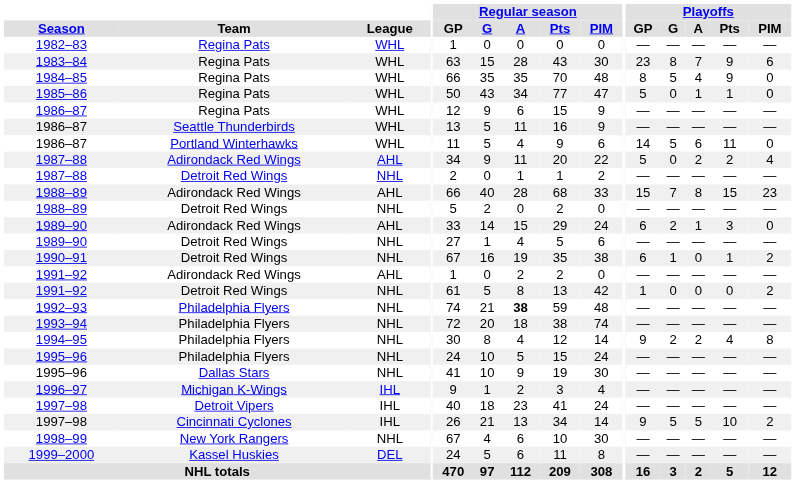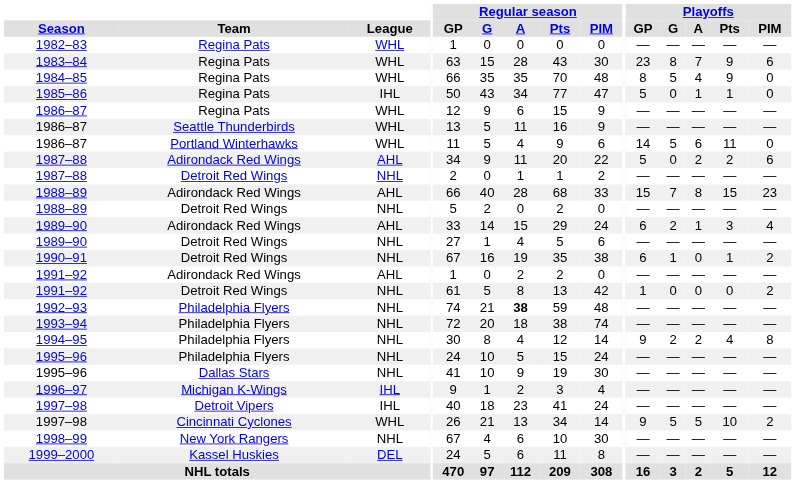 <table border="0" cellpadding="1" cellspacing="0" style="text-align:center; width:60em">
 <tr bgcolor="#e0e0e0">
 <th colspan="3" bgcolor="#ffffff"></th>
 <th rowspan="99" bgcolor="#ffffff"></th>
 <th colspan="5"><a href='#'>Regular season</a></th>
 <th rowspan="99" bgcolor="#ffffff"></th>
 <th colspan="5"><a href='#'>Playoffs</a></th>
 </tr>
 <tr bgcolor="#e0e0e0">
 <th><a href='#'>Season</a></th>
 <th>Team</th>
 <th>League</th>
 <th>GP</th>
 <th><a href='#'>G</a></th>
 <th><a href='#'>A</a></th>
 <th><a href='#'>Pts</a></th>
 <th><a href='#'>PIM</a></th>
 <th>GP</th>
 <th>G</th>
 <th>A</th>
 <th>Pts</th>
 <th>PIM</th>
 </tr>
 <tr>
 <td><a href='#'>1982–83</a></td>
 <td><a href='#'>Regina Pats</a></td>
 <td><a href='#'>WHL</a></td>
 <td>1</td>
 <td>0</td>
 <td>0</td>
 <td>0</td>
 <td>0</td>
 <td>—</td>
 <td>—</td>
 <td>—</td>
 <td>—</td>
 <td>—</td>
 </tr>
 <tr bgcolor="#f0f0f0">
 <td><a href='#'>1983–84</a></td>
 <td>Regina Pats</td>
 <td>WHL</td>
 <td>63</td>
 <td>15</td>
 <td>28</td>
 <td>43</td>
 <td>30</td>
 <td>23</td>
 <td>8</td>
 <td>7</td>
 <td>9</td>
 <td>6</td>
 </tr>
 <tr>
 <td><a href='#'>1984–85</a></td>
 <td>Regina Pats</td>
 <td>WHL</td>
 <td>66</td>
 <td>35</td>
 <td>35</td>
 <td>70</td>
 <td>48</td>
 <td>8</td>
 <td>5</td>
 <td>4</td>
 <td>9</td>
 <td>0</td>
 </tr>
 <tr bgcolor="#f0f0f0">
 <td><a href='#'>1985–86</a></td>
 <td>Regina Pats</td>
-<td>WHL</td>
+<td>IHL</td>
 <td>50</td>
 <td>43</td>
 <td>34</td>
 <td>77</td>
 <td>47</td>
 <td>5</td>
 <td>0</td>
 <td>1</td>
 <td>1</td>
 <td>0</td>
 </tr>
 <tr>
 <td><a href='#'>1986–87</a></td>
 <td>Regina Pats</td>
 <td>WHL</td>
 <td>12</td>
 <td>9</td>
 <td>6</td>
 <td>15</td>
 <td>9</td>
 <td>—</td>
 <td>—</td>
 <td>—</td>
 <td>—</td>
 <td>—</td>
 </tr>
 <tr bgcolor="#f0f0f0">
 <td>1986–87</td>
 <td><a href='#'>Seattle Thunderbirds</a></td>
 <td>WHL</td>
 <td>13</td>
 <td>5</td>
 <td>11</td>
 <td>16</td>
 <td>9</td>
 <td>—</td>
 <td>—</td>
 <td>—</td>
 <td>—</td>
 <td>—</td>
 </tr>
 <tr>
 <td>1986–87</td>
 <td><a href='#'>Portland Winterhawks</a></td>
 <td>WHL</td>
 <td>11</td>
 <td>5</td>
 <td>4</td>
 <td>9</td>
 <td>6</td>
 <td>14</td>
 <td>5</td>
 <td>6</td>
 <td>11</td>
 <td>0</td>
 </tr>
 <tr bgcolor="#f0f0f0">
 <td><a href='#'>1987–88</a></td>
 <td><a href='#'>Adirondack Red Wings</a></td>
 <td><a href='#'>AHL</a></td>
 <td>34</td>
 <td>9</td>
 <td>11</td>
 <td>20</td>
 <td>22</td>
 <td>5</td>
 <td>0</td>
 <td>2</td>
 <td>2</td>
-<td>4</td>
+<td>6</td>
 </tr>
 <tr>
 <td><a href='#'>1987–88</a></td>
 <td><a href='#'>Detroit Red Wings</a></td>
 <td><a href='#'>NHL</a></td>
 <td>2</td>
 <td>0</td>
 <td>1</td>
 <td>1</td>
 <td>2</td>
 <td>—</td>
 <td>—</td>
 <td>—</td>
 <td>—</td>
 <td>—</td>
 </tr>
 <tr bgcolor="#f0f0f0">
 <td><a href='#'>1988–89</a></td>
 <td>Adirondack Red Wings</td>
 <td>AHL</td>
 <td>66</td>
 <td>40</td>
 <td>28</td>
 <td>68</td>
 <td>33</td>
 <td>15</td>
 <td>7</td>
 <td>8</td>
 <td>15</td>
 <td>23</td>
 </tr>
 <tr>
 <td><a href='#'>1988–89</a></td>
 <td>Detroit Red Wings</td>
 <td>NHL</td>
 <td>5</td>
 <td>2</td>
 <td>0</td>
 <td>2</td>
 <td>0</td>
 <td>—</td>
 <td>—</td>
 <td>—</td>
 <td>—</td>
 <td>—</td>
 </tr>
 <tr bgcolor="#f0f0f0">
 <td><a href='#'>1989–90</a></td>
 <td>Adirondack Red Wings</td>
 <td>AHL</td>
 <td>33</td>
 <td>14</td>
 <td>15</td>
 <td>29</td>
 <td>24</td>
 <td>6</td>
 <td>2</td>
 <td>1</td>
 <td>3</td>
-<td>0</td>
+<td>4</td>
 </tr>
 <tr>
 <td><a href='#'>1989–90</a></td>
 <td>Detroit Red Wings</td>
 <td>NHL</td>
 <td>27</td>
 <td>1</td>
 <td>4</td>
 <td>5</td>
 <td>6</td>
 <td>—</td>
 <td>—</td>
 <td>—</td>
 <td>—</td>
 <td>—</td>
 </tr>
 <tr bgcolor="#f0f0f0">
 <td><a href='#'>1990–91</a></td>
 <td>Detroit Red Wings</td>
 <td>NHL</td>
 <td>67</td>
 <td>16</td>
 <td>19</td>
 <td>35</td>
 <td>38</td>
 <td>6</td>
 <td>1</td>
 <td>0</td>
 <td>1</td>
 <td>2</td>
 </tr>
 <tr>
 <td><a href='#'>1991–92</a></td>
 <td>Adirondack Red Wings</td>
 <td>AHL</td>
 <td>1</td>
 <td>0</td>
 <td>2</td>
 <td>2</td>
 <td>0</td>
 <td>—</td>
 <td>—</td>
 <td>—</td>
 <td>—</td>
 <td>—</td>
 </tr>
 <tr bgcolor="#f0f0f0">
 <td><a href='#'>1991–92</a></td>
 <td>Detroit Red Wings</td>
 <td>NHL</td>
 <td>61</td>
 <td>5</td>
 <td>8</td>
 <td>13</td>
 <td>42</td>
 <td>1</td>
 <td>0</td>
 <td>0</td>
 <td>0</td>
 <td>2</td>
 </tr>
 <tr>
 <td><a href='#'>1992–93</a></td>
 <td><a href='#'>Philadelphia Flyers</a></td>
 <td>NHL</td>
 <td>74</td>
 <td>21</td>
 <td><strong>38</strong></td>
 <td>59</td>
 <td>48</td>
 <td>—</td>
 <td>—</td>
 <td>—</td>
 <td>—</td>
 <td>—</td>
 </tr>
 <tr bgcolor="#f0f0f0">
 <td><a href='#'>1993–94</a></td>
 <td>Philadelphia Flyers</td>
 <td>NHL</td>
 <td>72</td>
 <td>20</td>
 <td>18</td>
 <td>38</td>
 <td>74</td>
 <td>—</td>
 <td>—</td>
 <td>—</td>
 <td>—</td>
 <td>—</td>
 </tr>
 <tr>
 <td><a href='#'>1994–95</a></td>
 <td>Philadelphia Flyers</td>
 <td>NHL</td>
 <td>30</td>
 <td>8</td>
 <td>4</td>
 <td>12</td>
 <td>14</td>
 <td>9</td>
 <td>2</td>
 <td>2</td>
 <td>4</td>
 <td>8</td>
 </tr>
 <tr bgcolor="#f0f0f0">
 <td><a href='#'>1995–96</a></td>
 <td>Philadelphia Flyers</td>
 <td>NHL</td>
 <td>24</td>
 <td>10</td>
 <td>5</td>
 <td>15</td>
 <td>24</td>
 <td>—</td>
 <td>—</td>
 <td>—</td>
 <td>—</td>
 <td>—</td>
 </tr>
 <tr>
 <td>1995–96</td>
 <td><a href='#'>Dallas Stars</a></td>
 <td>NHL</td>
 <td>41</td>
 <td>10</td>
 <td>9</td>
 <td>19</td>
 <td>30</td>
 <td>—</td>
 <td>—</td>
 <td>—</td>
 <td>—</td>
 <td>—</td>
 </tr>
 <tr bgcolor="#f0f0f0">
 <td><a href='#'>1996–97</a></td>
 <td><a href='#'>Michigan K-Wings</a></td>
 <td><a href='#'>IHL</a></td>
 <td>9</td>
 <td>1</td>
 <td>2</td>
 <td>3</td>
 <td>4</td>
 <td>—</td>
 <td>—</td>
 <td>—</td>
 <td>—</td>
 <td>—</td>
 </tr>
 <tr>
 <td><a href='#'>1997–98</a></td>
 <td><a href='#'>Detroit Vipers</a></td>
 <td>IHL</td>
 <td>40</td>
 <td>18</td>
 <td>23</td>
 <td>41</td>
 <td>24</td>
 <td>—</td>
 <td>—</td>
 <td>—</td>
 <td>—</td>
 <td>—</td>
 </tr>
 <tr bgcolor="#f0f0f0">
 <td>1997–98</td>
 <td><a href='#'>Cincinnati Cyclones</a></td>
-<td>IHL</td>
+<td>WHL</td>
 <td>26</td>
 <td>21</td>
 <td>13</td>
 <td>34</td>
 <td>14</td>
 <td>9</td>
 <td>5</td>
 <td>5</td>
 <td>10</td>
 <td>2</td>
 </tr>
 <tr>
 <td><a href='#'>1998–99</a></td>
 <td><a href='#'>New York Rangers</a></td>
 <td>NHL</td>
 <td>67</td>
 <td>4</td>
 <td>6</td>
 <td>10</td>
 <td>30</td>
 <td>—</td>
 <td>—</td>
 <td>—</td>
 <td>—</td>
 <td>—</td>
 </tr>
 <tr bgcolor="#f0f0f0">
 <td><a href='#'>1999–2000</a></td>
 <td><a href='#'>Kassel Huskies</a></td>
 <td><a href='#'>DEL</a></td>
 <td>24</td>
 <td>5</td>
 <td>6</td>
 <td>11</td>
 <td>8</td>
 <td>—</td>
 <td>—</td>
 <td>—</td>
 <td>—</td>
 <td>—</td>
 </tr>
 <tr>
 </tr>
 <tr bgcolor="#e0e0e0">
 <th colspan="3">NHL totals</th>
 <th>470</th>
 <th>97</th>
 <th>112</th>
 <th>209</th>
 <th>308</th>
 <th>16</th>
 <th>3</th>
 <th>2</th>
 <th>5</th>
 <th>12</th>
 </tr>
 </table>
